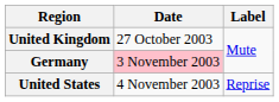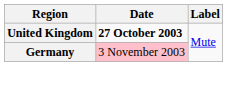 <table class="wikitable plainrowheaders">
 <tr>
 <th scope="col">Region</th>
 <th scope="col">Date</th>
 <th scope="col">Label</th>
 </tr>
 <tr>
 <th scope="row">United Kingdom</th>
-<td>27 October 2003</td>
+<td><strong>27 October 2003</strong></td>
 <td rowspan="2"><a href='#'>Mute</a></td>
 </tr>
 <tr>
 <th scope="row">Germany</th>
 <td style="background: pink;">3 November 2003</td>
 </tr>
-<tr>
-<th scope="row">United States</th>
-<td>4 November 2003</td>
-<td><a href='#'>Reprise</a></td>
-</tr>
 </table>
